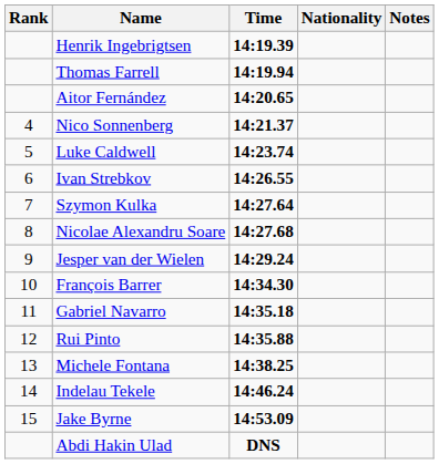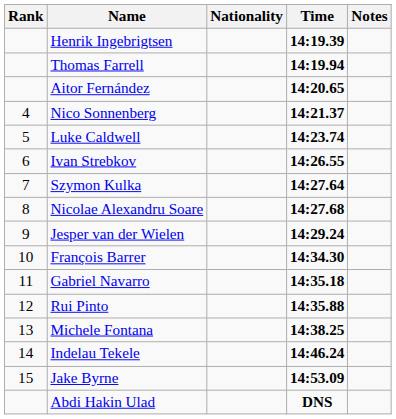 <table class="wikitable sortable" style="text-align:center">
 <tr>
 <th>Rank</th>
 <th>Name</th>
+<th>Nationality</th>
 <th>Time</th>
-<th>Nationality</th>
 <th>Notes</th>
 </tr>
 <tr>
 <td></td>
 <td align=left><a href='#'>Henrik Ingebrigtsen</a></td>
+<td align=left></td>
 <td><strong>14:19.39</strong></td>
-<td align=left></td>
 <td></td>
 </tr>
 <tr>
 <td></td>
 <td align=left><a href='#'>Thomas Farrell</a></td>
+<td align=left></td>
 <td><strong>14:19.94</strong></td>
-<td align=left></td>
 <td></td>
 </tr>
 <tr>
 <td></td>
 <td align=left><a href='#'>Aitor Fernández</a></td>
+<td align=left></td>
 <td><strong>14:20.65</strong></td>
-<td align=left></td>
 <td></td>
 </tr>
 <tr>
 <td>4</td>
 <td align=left><a href='#'>Nico Sonnenberg</a></td>
+<td align=left></td>
 <td><strong>14:21.37</strong></td>
-<td align=left></td>
 <td></td>
 </tr>
 <tr>
 <td>5</td>
 <td align=left><a href='#'>Luke Caldwell</a></td>
+<td align=left></td>
 <td><strong>14:23.74</strong></td>
-<td align=left></td>
 <td></td>
 </tr>
 <tr>
 <td>6</td>
 <td align=left><a href='#'>Ivan Strebkov</a></td>
+<td align=left></td>
 <td><strong>14:26.55</strong></td>
-<td align=left></td>
 <td></td>
 </tr>
 <tr>
 <td>7</td>
 <td align=left><a href='#'>Szymon Kulka</a></td>
+<td align=left></td>
 <td><strong>14:27.64</strong></td>
-<td align=left></td>
 <td></td>
 </tr>
 <tr>
 <td>8</td>
 <td align=left><a href='#'>Nicolae Alexandru Soare</a></td>
+<td align=left></td>
 <td><strong>14:27.68</strong></td>
-<td align=left></td>
 <td></td>
 </tr>
 <tr>
 <td>9</td>
 <td align=left><a href='#'>Jesper van der Wielen</a></td>
+<td align=left></td>
 <td><strong>14:29.24</strong></td>
-<td align=left></td>
 <td></td>
 </tr>
 <tr>
 <td>10</td>
 <td align=left><a href='#'>François Barrer</a></td>
+<td align=left></td>
 <td><strong>14:34.30</strong></td>
-<td align=left></td>
 <td></td>
 </tr>
 <tr>
 <td>11</td>
 <td align=left><a href='#'>Gabriel Navarro</a></td>
+<td align=left></td>
 <td><strong>14:35.18</strong></td>
-<td align=left></td>
 <td></td>
 </tr>
 <tr>
 <td>12</td>
 <td align=left><a href='#'>Rui Pinto</a></td>
+<td align=left></td>
 <td><strong>14:35.88</strong></td>
-<td align=left></td>
 <td></td>
 </tr>
 <tr>
 <td>13</td>
 <td align=left><a href='#'>Michele Fontana</a></td>
+<td align=left></td>
 <td><strong>14:38.25</strong></td>
-<td align=left></td>
 <td></td>
 </tr>
 <tr>
 <td>14</td>
 <td align=left><a href='#'>Indelau Tekele</a></td>
+<td align=left></td>
 <td><strong>14:46.24</strong></td>
-<td align=left></td>
 <td></td>
 </tr>
 <tr>
 <td>15</td>
 <td align=left><a href='#'>Jake Byrne</a></td>
+<td align=left></td>
 <td><strong>14:53.09</strong></td>
-<td align=left></td>
 <td></td>
 </tr>
 <tr>
 <td></td>
 <td align=left><a href='#'>Abdi Hakin Ulad</a></td>
+<td align=left></td>
 <td><strong>DNS</strong></td>
-<td align=left></td>
 <td></td>
 </tr>
 </table>
